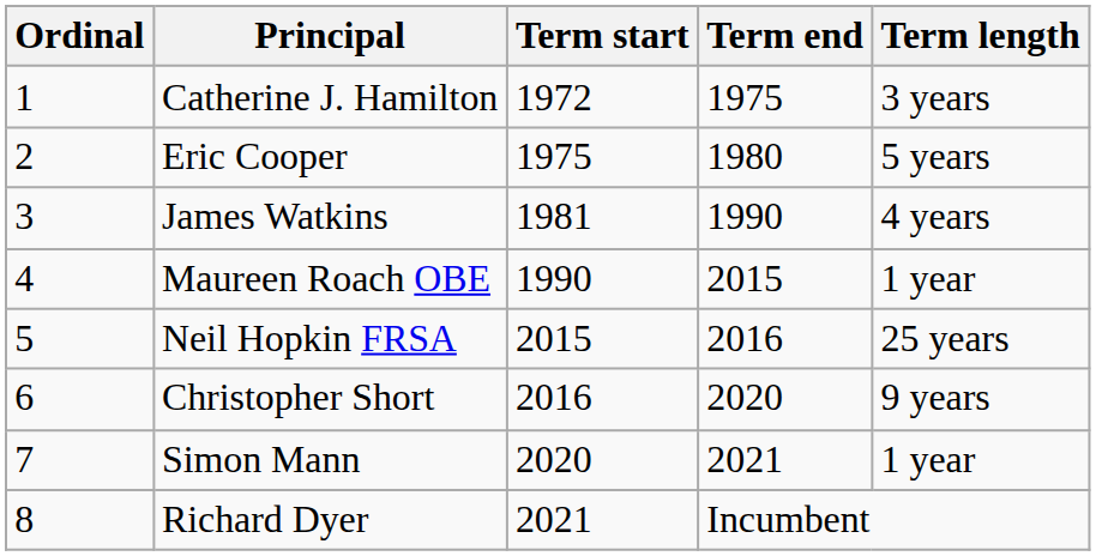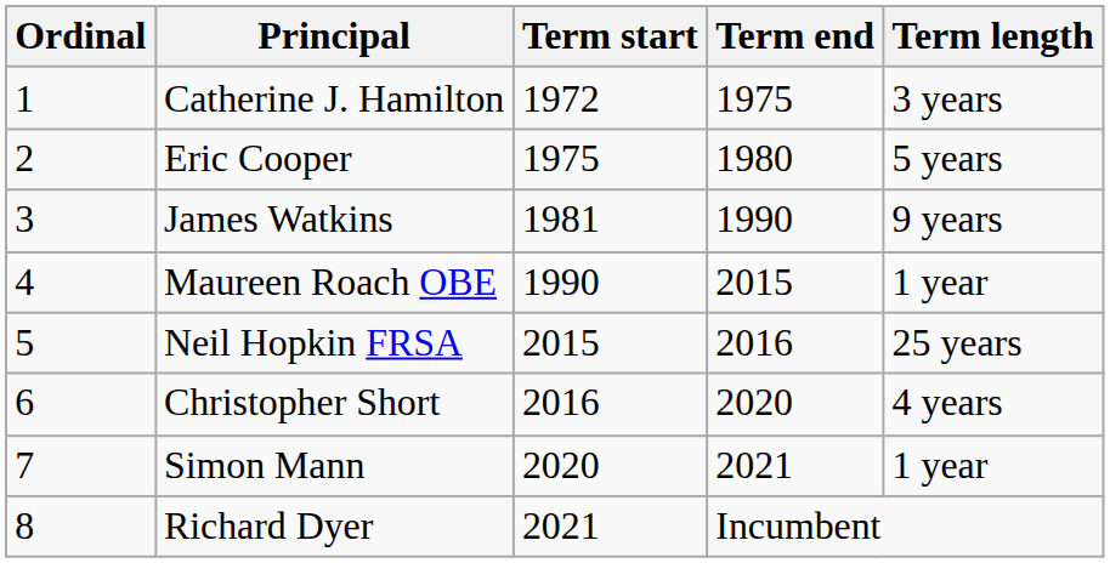 <table class="wikitable sortable">
 <tr>
 <th>Ordinal</th>
 <th>Principal</th>
 <th>Term start</th>
 <th>Term end</th>
 <th>Term length</th>
 </tr>
 <tr>
 <td>1</td>
 <td>Catherine J. Hamilton</td>
 <td>1972</td>
 <td>1975</td>
 <td>3 years</td>
 </tr>
 <tr>
 <td>2</td>
 <td>Eric Cooper</td>
 <td>1975</td>
 <td>1980</td>
 <td>5 years</td>
 </tr>
 <tr>
 <td>3</td>
 <td>James Watkins</td>
 <td>1981</td>
 <td>1990</td>
-<td>4 years</td>
+<td>9 years</td>
 </tr>
 <tr>
 <td>4</td>
 <td>Maureen Roach <a href='#'>OBE</a></td>
 <td>1990</td>
 <td>2015</td>
 <td>1 year</td>
 </tr>
 <tr>
 <td>5</td>
 <td>Neil Hopkin <a href='#'>FRSA</a></td>
 <td>2015</td>
 <td>2016</td>
 <td>25 years</td>
 </tr>
 <tr>
 <td>6</td>
 <td>Christopher Short</td>
 <td>2016</td>
 <td>2020</td>
-<td>9 years</td>
+<td>4 years</td>
 </tr>
 <tr>
 <td>7</td>
 <td>Simon Mann</td>
 <td>2020</td>
 <td>2021</td>
 <td>1 year</td>
 </tr>
 <tr>
 <td>8</td>
 <td>Richard Dyer</td>
 <td>2021</td>
 <td colspan="2"><div>Incumbent</div></td>
 </tr>
 </table>
